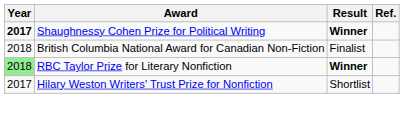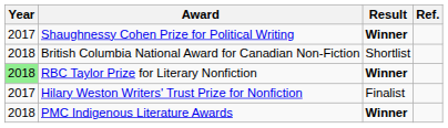 <table class="wikitable">
 <tr>
 <th>Year</th>
 <th>Award</th>
 <th>Result</th>
 <th>Ref.</th>
 </tr>
 <tr>
-<td><strong>2017</strong></td>
+<td>2017</td>
 <td><a href='#'>Shaughnessy Cohen Prize for Political Writing</a></td>
 <td><strong>Winner</strong></td>
 <td></td>
 </tr>
 <tr>
 <td>2018</td>
 <td>British Columbia National Award for Canadian Non-Fiction</td>
-<td>Finalist</td>
+<td>Shortlist</td>
 <td></td>
 </tr>
 <tr>
 <td style="background: lightgreen;">2018</td>
 <td><a href='#'>RBC Taylor Prize</a> for Literary Nonfiction</td>
 <td><strong>Winner</strong></td>
 <td></td>
 </tr>
 <tr>
 <td>2017</td>
 <td><a href='#'>Hilary Weston Writers' Trust Prize for Nonfiction</a></td>
-<td>Shortlist</td>
+<td>Finalist</td>
+<td></td>
+</tr>
+<tr>
+<td>2018</td>
+<td><a href='#'>PMC Indigenous Literature Awards</a></td>
+<td><strong>Winner</strong></td>
 <td></td>
 </tr>
 </table>
